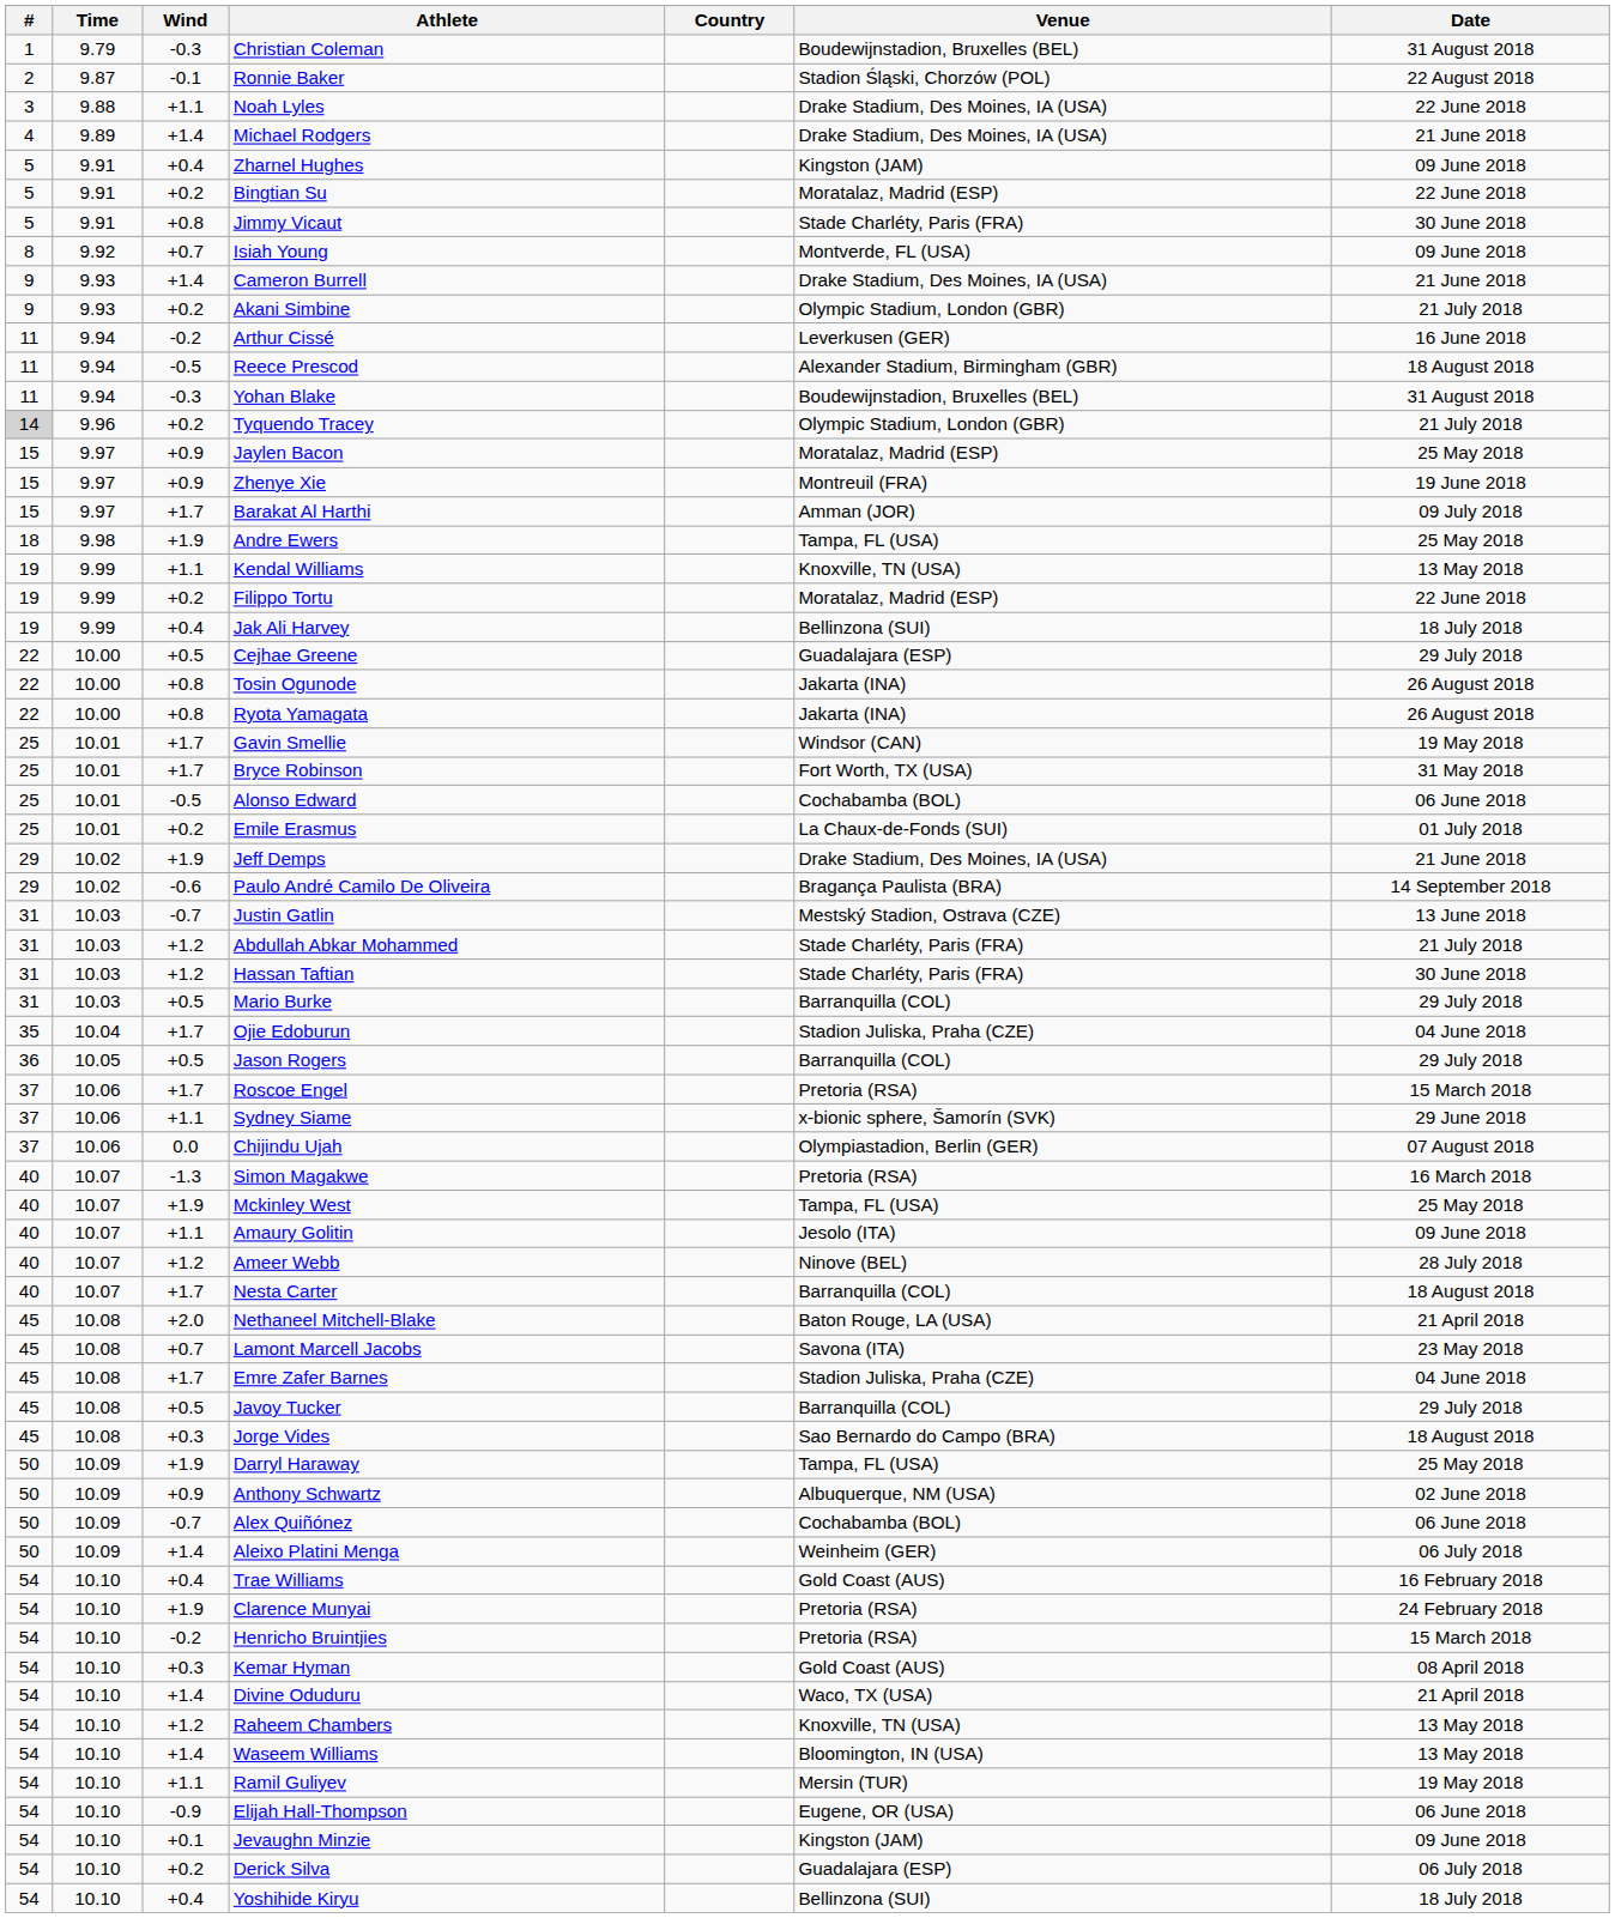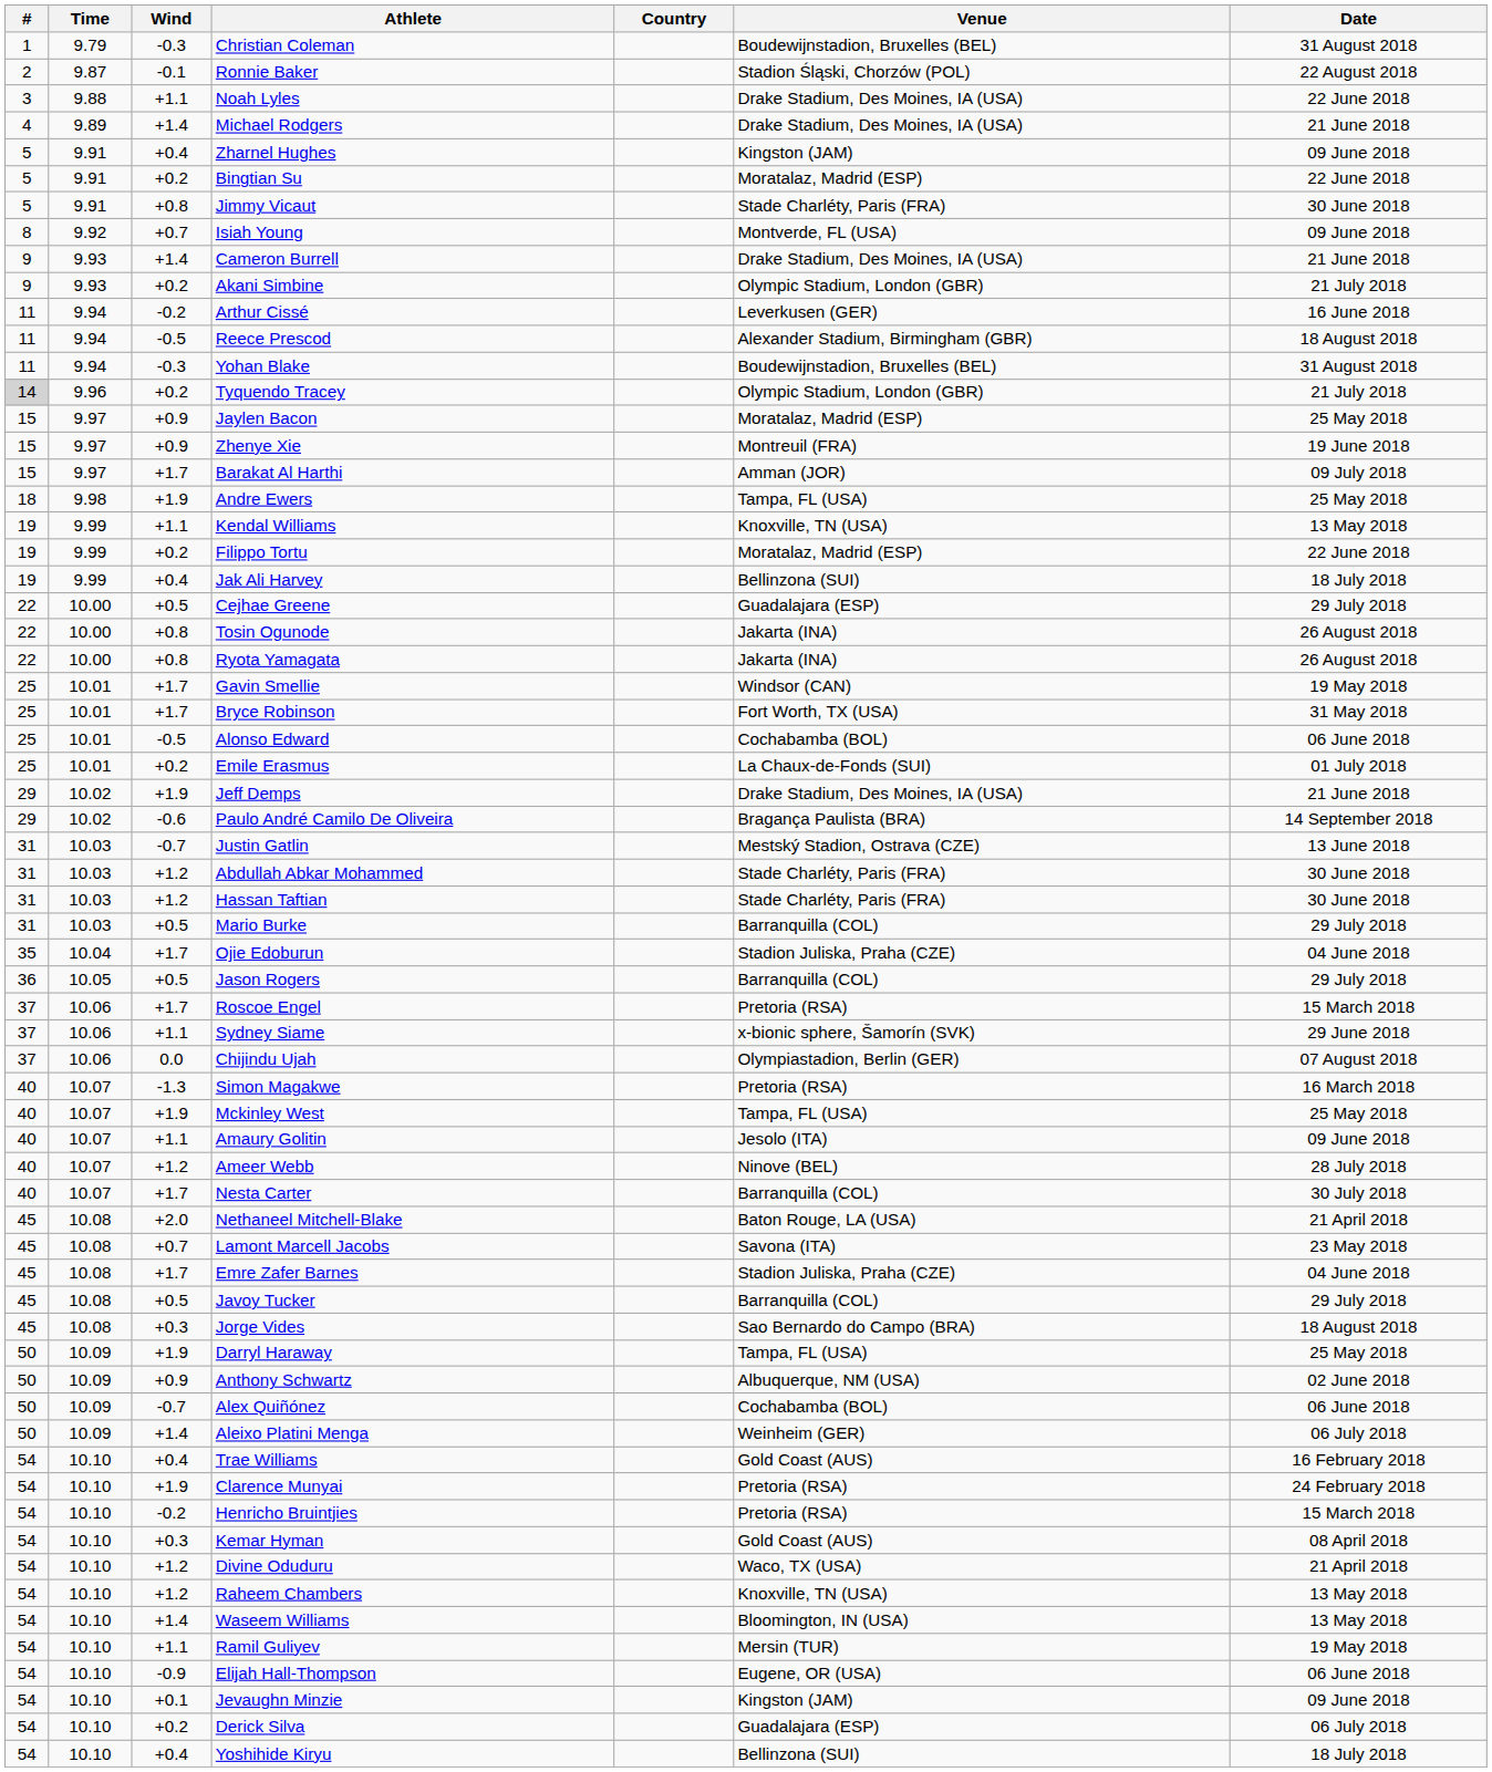 <table class="wikitable sortable" width=100% style="font-size:90%; text-align:center;">
 <tr>
 <th>#</th>
 <th>Time</th>
 <th>Wind</th>
 <th>Athlete</th>
 <th>Country</th>
 <th>Venue</th>
 <th>Date</th>
 </tr>
 <tr>
 <td>1</td>
 <td>9.79</td>
 <td>-0.3</td>
 <td align=left><a href='#'>Christian Coleman</a></td>
 <td align=left></td>
 <td align=left>Boudewijnstadion, Bruxelles (BEL)</td>
 <td>31 August 2018</td>
 </tr>
 <tr>
 <td>2</td>
 <td>9.87</td>
 <td>-0.1</td>
 <td align=left><a href='#'>Ronnie Baker</a></td>
 <td align=left></td>
 <td align=left>Stadion Śląski, Chorzów (POL)</td>
 <td>22 August 2018</td>
 </tr>
 <tr>
 <td>3</td>
 <td>9.88</td>
 <td>+1.1</td>
 <td align=left><a href='#'>Noah Lyles</a></td>
 <td align=left></td>
 <td align=left>Drake Stadium, Des Moines, IA (USA)</td>
 <td>22 June 2018</td>
 </tr>
 <tr>
 <td>4</td>
 <td>9.89</td>
 <td>+1.4</td>
 <td align=left><a href='#'>Michael Rodgers</a></td>
 <td align=left></td>
 <td align=left>Drake Stadium, Des Moines, IA (USA)</td>
 <td>21 June 2018</td>
 </tr>
 <tr>
 <td>5</td>
 <td>9.91</td>
 <td>+0.4</td>
 <td align=left><a href='#'>Zharnel Hughes</a></td>
 <td align=left></td>
 <td align=left>Kingston (JAM)</td>
 <td>09 June 2018</td>
 </tr>
 <tr>
 <td>5</td>
 <td>9.91</td>
 <td>+0.2</td>
 <td align=left><a href='#'>Bingtian Su</a></td>
 <td align=left></td>
 <td align=left>Moratalaz, Madrid (ESP)</td>
 <td>22 June 2018</td>
 </tr>
 <tr>
 <td>5</td>
 <td>9.91</td>
 <td>+0.8</td>
 <td align=left><a href='#'>Jimmy Vicaut</a></td>
 <td align=left></td>
 <td align=left>Stade Charléty, Paris (FRA)</td>
 <td>30 June 2018</td>
 </tr>
 <tr>
 <td>8</td>
 <td>9.92</td>
 <td>+0.7</td>
 <td align=left><a href='#'>Isiah Young</a></td>
 <td align=left></td>
 <td align=left>Montverde, FL (USA)</td>
 <td>09 June 2018</td>
 </tr>
 <tr>
 <td>9</td>
 <td>9.93</td>
 <td>+1.4</td>
 <td align=left><a href='#'>Cameron Burrell</a></td>
 <td align=left></td>
 <td align=left>Drake Stadium, Des Moines, IA (USA)</td>
 <td>21 June 2018</td>
 </tr>
 <tr>
 <td>9</td>
 <td>9.93</td>
 <td>+0.2</td>
 <td align=left><a href='#'>Akani Simbine</a></td>
 <td align=left></td>
 <td align=left>Olympic Stadium, London (GBR)</td>
 <td>21 July 2018</td>
 </tr>
 <tr>
 <td>11</td>
 <td>9.94</td>
 <td>-0.2</td>
 <td align=left><a href='#'>Arthur Cissé</a></td>
 <td align=left></td>
 <td align=left>Leverkusen (GER)</td>
 <td>16 June 2018</td>
 </tr>
 <tr>
 <td>11</td>
 <td>9.94</td>
 <td>-0.5</td>
 <td align=left><a href='#'>Reece Prescod</a></td>
 <td align=left></td>
 <td align=left>Alexander Stadium, Birmingham (GBR)</td>
 <td>18 August 2018</td>
 </tr>
 <tr>
 <td>11</td>
 <td>9.94</td>
 <td>-0.3</td>
 <td align=left><a href='#'>Yohan Blake</a></td>
 <td align=left></td>
 <td align=left>Boudewijnstadion, Bruxelles (BEL)</td>
 <td>31 August 2018</td>
 </tr>
 <tr>
 <td style="background: lightgrey;">14</td>
 <td>9.96</td>
 <td>+0.2</td>
 <td align=left><a href='#'>Tyquendo Tracey</a></td>
 <td align=left></td>
 <td align=left>Olympic Stadium, London (GBR)</td>
 <td>21 July 2018</td>
 </tr>
 <tr>
 <td>15</td>
 <td>9.97</td>
 <td>+0.9</td>
 <td align=left><a href='#'>Jaylen Bacon</a></td>
 <td align=left></td>
 <td align=left>Moratalaz, Madrid (ESP)</td>
 <td>25 May 2018</td>
 </tr>
 <tr>
 <td>15</td>
 <td>9.97</td>
 <td>+0.9</td>
 <td align=left><a href='#'>Zhenye Xie</a></td>
 <td align=left></td>
 <td align=left>Montreuil (FRA)</td>
 <td>19 June 2018</td>
 </tr>
 <tr>
 <td>15</td>
 <td>9.97</td>
 <td>+1.7</td>
 <td align=left><a href='#'>Barakat Al Harthi</a></td>
 <td align=left></td>
 <td align=left>Amman (JOR)</td>
 <td>09 July 2018</td>
 </tr>
 <tr>
 <td>18</td>
 <td>9.98</td>
 <td>+1.9</td>
 <td align=left><a href='#'>Andre Ewers</a></td>
 <td align=left></td>
 <td align=left>Tampa, FL (USA)</td>
 <td>25 May 2018</td>
 </tr>
 <tr>
 <td>19</td>
 <td>9.99</td>
 <td>+1.1</td>
 <td align=left><a href='#'>Kendal Williams</a></td>
 <td align=left></td>
 <td align=left>Knoxville, TN (USA)</td>
 <td>13 May 2018</td>
 </tr>
 <tr>
 <td>19</td>
 <td>9.99</td>
 <td>+0.2</td>
 <td align=left><a href='#'>Filippo Tortu</a></td>
 <td align=left></td>
 <td align=left>Moratalaz, Madrid (ESP)</td>
 <td>22 June 2018</td>
 </tr>
 <tr>
 <td>19</td>
 <td>9.99</td>
 <td>+0.4</td>
 <td align=left><a href='#'>Jak Ali Harvey</a></td>
 <td align=left></td>
 <td align=left>Bellinzona (SUI)</td>
 <td>18 July 2018</td>
 </tr>
 <tr>
 <td>22</td>
 <td>10.00</td>
 <td>+0.5</td>
 <td align=left><a href='#'>Cejhae Greene</a></td>
 <td align=left></td>
 <td align=left>Guadalajara (ESP)</td>
 <td>29 July 2018</td>
 </tr>
 <tr>
 <td>22</td>
 <td>10.00</td>
 <td>+0.8</td>
 <td align=left><a href='#'>Tosin Ogunode</a></td>
 <td align=left></td>
 <td align=left>Jakarta (INA)</td>
 <td>26 August 2018</td>
 </tr>
 <tr>
 <td>22</td>
 <td>10.00</td>
 <td>+0.8</td>
 <td align=left><a href='#'>Ryota Yamagata</a></td>
 <td align=left></td>
 <td align=left>Jakarta (INA)</td>
 <td>26 August 2018</td>
 </tr>
 <tr>
 <td>25</td>
 <td>10.01</td>
 <td>+1.7</td>
 <td align=left><a href='#'>Gavin Smellie</a></td>
 <td align=left></td>
 <td align=left>Windsor (CAN)</td>
 <td>19 May 2018</td>
 </tr>
 <tr>
 <td>25</td>
 <td>10.01</td>
 <td>+1.7</td>
 <td align=left><a href='#'>Bryce Robinson</a></td>
 <td align=left></td>
 <td align=left>Fort Worth, TX (USA)</td>
 <td>31 May 2018</td>
 </tr>
 <tr>
 <td>25</td>
 <td>10.01</td>
 <td>-0.5</td>
 <td align=left><a href='#'>Alonso Edward</a></td>
 <td align=left></td>
 <td align=left>Cochabamba (BOL)</td>
 <td>06 June 2018</td>
 </tr>
 <tr>
 <td>25</td>
 <td>10.01</td>
 <td>+0.2</td>
 <td align=left><a href='#'>Emile Erasmus</a></td>
 <td align=left></td>
 <td align=left>La Chaux-de-Fonds (SUI)</td>
 <td>01 July 2018</td>
 </tr>
 <tr>
 <td>29</td>
 <td>10.02</td>
 <td>+1.9</td>
 <td align=left><a href='#'>Jeff Demps</a></td>
 <td align=left></td>
 <td align=left>Drake Stadium, Des Moines, IA (USA)</td>
 <td>21 June 2018</td>
 </tr>
 <tr>
 <td>29</td>
 <td>10.02</td>
 <td>-0.6</td>
 <td align=left><a href='#'>Paulo André Camilo De Oliveira</a></td>
 <td align=left></td>
 <td align=left>Bragança Paulista (BRA)</td>
 <td>14 September 2018</td>
 </tr>
 <tr>
 <td>31</td>
 <td>10.03</td>
 <td>-0.7</td>
 <td align=left><a href='#'>Justin Gatlin</a></td>
 <td align=left></td>
 <td align=left>Mestský Stadion, Ostrava (CZE)</td>
 <td>13 June 2018</td>
 </tr>
 <tr>
 <td>31</td>
 <td>10.03</td>
 <td>+1.2</td>
 <td align=left><a href='#'>Abdullah Abkar Mohammed</a></td>
 <td align=left></td>
 <td align=left>Stade Charléty, Paris (FRA)</td>
-<td>21 July 2018</td>
+<td>30 June 2018</td>
 </tr>
 <tr>
 <td>31</td>
 <td>10.03</td>
 <td>+1.2</td>
 <td align=left><a href='#'>Hassan Taftian</a></td>
 <td align=left></td>
 <td align=left>Stade Charléty, Paris (FRA)</td>
 <td>30 June 2018</td>
 </tr>
 <tr>
 <td>31</td>
 <td>10.03</td>
 <td>+0.5</td>
 <td align=left><a href='#'>Mario Burke</a></td>
 <td align=left></td>
 <td align=left>Barranquilla (COL)</td>
 <td>29 July 2018</td>
 </tr>
 <tr>
 <td>35</td>
 <td>10.04</td>
 <td>+1.7</td>
 <td align=left><a href='#'>Ojie Edoburun</a></td>
 <td align=left></td>
 <td align=left>Stadion Juliska, Praha (CZE)</td>
 <td>04 June 2018</td>
 </tr>
 <tr>
 <td>36</td>
 <td>10.05</td>
 <td>+0.5</td>
 <td align=left><a href='#'>Jason Rogers</a></td>
 <td align=left></td>
 <td align=left>Barranquilla (COL)</td>
 <td>29 July 2018</td>
 </tr>
 <tr>
 <td>37</td>
 <td>10.06</td>
 <td>+1.7</td>
 <td align=left><a href='#'>Roscoe Engel</a></td>
 <td align=left></td>
 <td align=left>Pretoria (RSA)</td>
 <td>15 March 2018</td>
 </tr>
 <tr>
 <td>37</td>
 <td>10.06</td>
 <td>+1.1</td>
 <td align=left><a href='#'>Sydney Siame</a></td>
 <td align=left></td>
 <td align=left>x-bionic sphere, Šamorín (SVK)</td>
 <td>29 June 2018</td>
 </tr>
 <tr>
 <td>37</td>
 <td>10.06</td>
 <td>0.0</td>
 <td align=left><a href='#'>Chijindu Ujah</a></td>
 <td align=left></td>
 <td align=left>Olympiastadion, Berlin (GER)</td>
 <td>07 August 2018</td>
 </tr>
 <tr>
 <td>40</td>
 <td>10.07</td>
 <td>-1.3</td>
 <td align=left><a href='#'>Simon Magakwe</a></td>
 <td align=left></td>
 <td align=left>Pretoria (RSA)</td>
 <td>16 March 2018</td>
 </tr>
 <tr>
 <td>40</td>
 <td>10.07</td>
 <td>+1.9</td>
 <td align=left><a href='#'>Mckinley West</a></td>
 <td align=left></td>
 <td align=left>Tampa, FL (USA)</td>
 <td>25 May 2018</td>
 </tr>
 <tr>
 <td>40</td>
 <td>10.07</td>
 <td>+1.1</td>
 <td align=left><a href='#'>Amaury Golitin</a></td>
 <td align=left></td>
 <td align=left>Jesolo (ITA)</td>
 <td>09 June 2018</td>
 </tr>
 <tr>
 <td>40</td>
 <td>10.07</td>
 <td>+1.2</td>
 <td align=left><a href='#'>Ameer Webb</a></td>
 <td align=left></td>
 <td align=left>Ninove (BEL)</td>
 <td>28 July 2018</td>
 </tr>
 <tr>
 <td>40</td>
 <td>10.07</td>
 <td>+1.7</td>
 <td align=left><a href='#'>Nesta Carter</a></td>
 <td align=left></td>
 <td align=left>Barranquilla (COL)</td>
-<td>18 August 2018</td>
+<td>30 July 2018</td>
 </tr>
 <tr>
 <td>45</td>
 <td>10.08</td>
 <td>+2.0</td>
 <td align=left><a href='#'>Nethaneel Mitchell-Blake</a></td>
 <td align=left></td>
 <td align=left>Baton Rouge, LA (USA)</td>
 <td>21 April 2018</td>
 </tr>
 <tr>
 <td>45</td>
 <td>10.08</td>
 <td>+0.7</td>
 <td align=left><a href='#'>Lamont Marcell Jacobs</a></td>
 <td align=left></td>
 <td align=left>Savona (ITA)</td>
 <td>23 May 2018</td>
 </tr>
 <tr>
 <td>45</td>
 <td>10.08</td>
 <td>+1.7</td>
 <td align=left><a href='#'>Emre Zafer Barnes</a></td>
 <td align=left></td>
 <td align=left>Stadion Juliska, Praha (CZE)</td>
 <td>04 June 2018</td>
 </tr>
 <tr>
 <td>45</td>
 <td>10.08</td>
 <td>+0.5</td>
 <td align=left><a href='#'>Javoy Tucker</a></td>
 <td align=left></td>
 <td align=left>Barranquilla (COL)</td>
 <td>29 July 2018</td>
 </tr>
 <tr>
 <td>45</td>
 <td>10.08</td>
 <td>+0.3</td>
 <td align=left><a href='#'>Jorge Vides</a></td>
 <td align=left></td>
 <td align=left>Sao Bernardo do Campo (BRA)</td>
 <td>18 August 2018</td>
 </tr>
 <tr>
 <td>50</td>
 <td>10.09</td>
 <td>+1.9</td>
 <td align=left><a href='#'>Darryl Haraway</a></td>
 <td align=left></td>
 <td align=left>Tampa, FL (USA)</td>
 <td>25 May 2018</td>
 </tr>
 <tr>
 <td>50</td>
 <td>10.09</td>
 <td>+0.9</td>
 <td align=left><a href='#'>Anthony Schwartz</a></td>
 <td align=left></td>
 <td align=left>Albuquerque, NM (USA)</td>
 <td>02 June 2018</td>
 </tr>
 <tr>
 <td>50</td>
 <td>10.09</td>
 <td>-0.7</td>
 <td align=left><a href='#'>Alex Quiñónez</a></td>
 <td align=left></td>
 <td align=left>Cochabamba (BOL)</td>
 <td>06 June 2018</td>
 </tr>
 <tr>
 <td>50</td>
 <td>10.09</td>
 <td>+1.4</td>
 <td align=left><a href='#'>Aleixo Platini Menga</a></td>
 <td align=left></td>
 <td align=left>Weinheim (GER)</td>
 <td>06 July 2018</td>
 </tr>
 <tr>
 <td>54</td>
 <td>10.10</td>
 <td>+0.4</td>
 <td align=left><a href='#'>Trae Williams</a></td>
 <td align=left></td>
 <td align=left>Gold Coast (AUS)</td>
 <td>16 February 2018</td>
 </tr>
 <tr>
 <td>54</td>
 <td>10.10</td>
 <td>+1.9</td>
 <td align=left><a href='#'>Clarence Munyai</a></td>
 <td align=left></td>
 <td align=left>Pretoria (RSA)</td>
 <td>24 February 2018</td>
 </tr>
 <tr>
 <td>54</td>
 <td>10.10</td>
 <td>-0.2</td>
 <td align=left><a href='#'>Henricho Bruintjies</a></td>
 <td align=left></td>
 <td align=left>Pretoria (RSA)</td>
 <td>15 March 2018</td>
 </tr>
 <tr>
 <td>54</td>
 <td>10.10</td>
 <td>+0.3</td>
 <td align=left><a href='#'>Kemar Hyman</a></td>
 <td align=left></td>
 <td align=left>Gold Coast (AUS)</td>
 <td>08 April 2018</td>
 </tr>
 <tr>
 <td>54</td>
 <td>10.10</td>
-<td>+1.4</td>
+<td>+1.2</td>
 <td align=left><a href='#'>Divine Oduduru</a></td>
 <td align=left></td>
 <td align=left>Waco, TX (USA)</td>
 <td>21 April 2018</td>
 </tr>
 <tr>
 <td>54</td>
 <td>10.10</td>
 <td>+1.2</td>
 <td align=left><a href='#'>Raheem Chambers</a></td>
 <td align=left></td>
 <td align=left>Knoxville, TN (USA)</td>
 <td>13 May 2018</td>
 </tr>
 <tr>
 <td>54</td>
 <td>10.10</td>
 <td>+1.4</td>
 <td align=left><a href='#'>Waseem Williams</a></td>
 <td align=left></td>
 <td align=left>Bloomington, IN (USA)</td>
 <td>13 May 2018</td>
 </tr>
 <tr>
 <td>54</td>
 <td>10.10</td>
 <td>+1.1</td>
 <td align=left><a href='#'>Ramil Guliyev</a></td>
 <td align=left></td>
 <td align=left>Mersin (TUR)</td>
 <td>19 May 2018</td>
 </tr>
 <tr>
 <td>54</td>
 <td>10.10</td>
 <td>-0.9</td>
 <td align=left><a href='#'>Elijah Hall-Thompson</a></td>
 <td align=left></td>
 <td align=left>Eugene, OR (USA)</td>
 <td>06 June 2018</td>
 </tr>
 <tr>
 <td>54</td>
 <td>10.10</td>
 <td>+0.1</td>
 <td align=left><a href='#'>Jevaughn Minzie</a></td>
 <td align=left></td>
 <td align=left>Kingston (JAM)</td>
 <td>09 June 2018</td>
 </tr>
 <tr>
 <td>54</td>
 <td>10.10</td>
 <td>+0.2</td>
 <td align=left><a href='#'>Derick Silva</a></td>
 <td align=left></td>
 <td align=left>Guadalajara (ESP)</td>
 <td>06 July 2018</td>
 </tr>
 <tr>
 <td>54</td>
 <td>10.10</td>
 <td>+0.4</td>
 <td align=left><a href='#'>Yoshihide Kiryu</a></td>
 <td align=left></td>
 <td align=left>Bellinzona (SUI)</td>
 <td>18 July 2018</td>
 </tr>
 </table>
